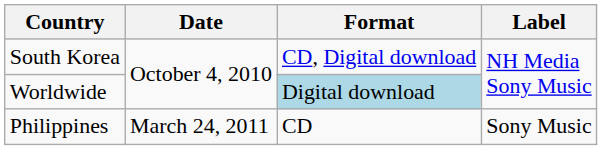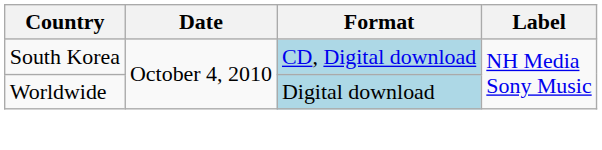 <table class="wikitable">
 <tr>
 <th>Country</th>
 <th>Date</th>
 <th>Format</th>
 <th>Label</th>
 </tr>
 <tr>
 <td>South Korea</td>
 <td rowspan="2">October 4, 2010</td>
-<td><a href='#'>CD</a>, <a href='#'>Digital download</a></td>
+<td style="background: lightblue;"><a href='#'>CD</a>, <a href='#'>Digital download</a></td>
 <td rowspan="2"><a href='#'>NH Media</a><br><a href='#'>Sony Music</a></td>
 </tr>
 <tr>
 <td>Worldwide</td>
 <td style="background: lightblue;">Digital download</td>
 </tr>
-<tr>
-<td>Philippines</td>
-<td>March 24, 2011</td>
-<td>CD</td>
-<td>Sony Music</td>
-</tr>
 </table>
